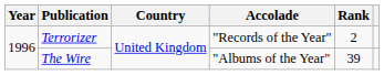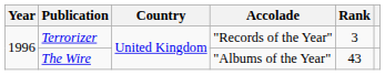 <table class="wikitable sortable" style="margin:0em 1em 1em 0pt">
 <tr>
 <th>Year</th>
 <th>Publication</th>
 <th>Country</th>
 <th class=unsortable>Accolade</th>
 <th class=unsortable>Rank</th>
 <th class=unsortable></th>
 </tr>
 <tr>
 <td align=center rowspan="2">1996</td>
 <td><em><a href='#'>Terrorizer</a></em></td>
 <td rowspan="2"><a href='#'>United Kingdom</a></td>
 <td>"Records of the Year"</td>
-<td align=center>2</td>
+<td align=center>3</td>
 <td align=center></td>
 </tr>
 <tr>
 <td><em><a href='#'>The Wire</a></em></td>
 <td>"Albums of the Year"</td>
-<td align=center>39</td>
+<td align=center>43</td>
 <td align=center></td>
 </tr>
 </table>
